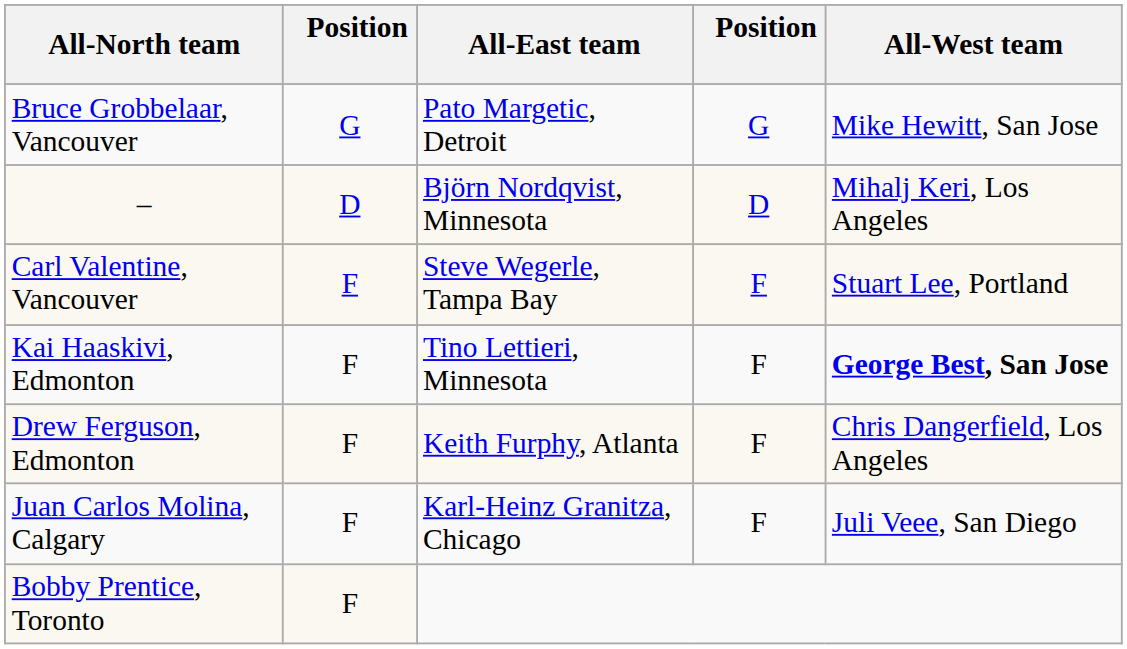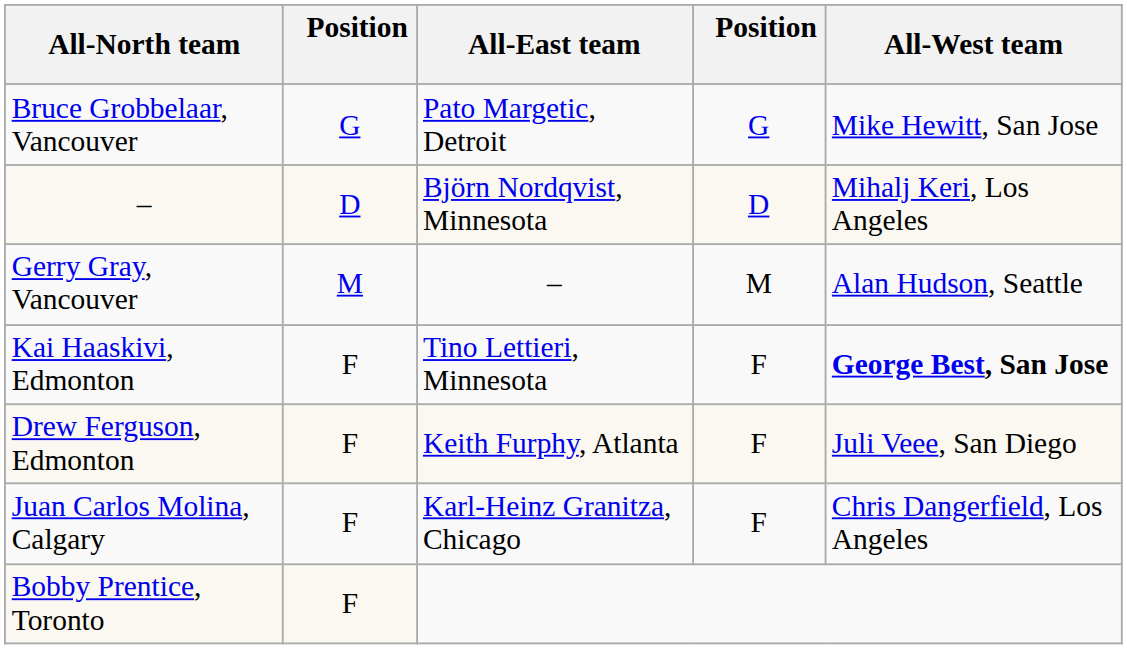 <table class="wikitable">
 <tr>
 <th>All-North team</th>
 <th>  Position  </th>
 <th>All-East team</th>
 <th>  Position  </th>
 <th>All-West team</th>
 </tr>
 <tr>
 <td><a href='#'>Bruce Grobbelaar</a>, Vancouver</td>
 <td align=center><a href='#'>G</a></td>
 <td><a href='#'>Pato Margetic</a>, Detroit</td>
 <td align=center><a href='#'>G</a></td>
 <td><a href='#'>Mike Hewitt</a>, San Jose</td>
 </tr>
 <tr bgcolor=#FAF8F0>
 <td align=center>–</td>
 <td align=center><a href='#'>D</a></td>
 <td><a href='#'>Björn Nordqvist</a>, Minnesota</td>
 <td align=center><a href='#'>D</a></td>
 <td><a href='#'>Mihalj Keri</a>, Los Angeles</td>
 </tr>
-<tr bgcolor=#FAF8F0>
-<td><a href='#'>Carl Valentine</a>, Vancouver</td>
-<td align=center><a href='#'>F</a></td>
-<td><a href='#'>Steve Wegerle</a>, Tampa Bay</td>
-<td align=center><a href='#'>F</a></td>
-<td><a href='#'>Stuart Lee</a>, Portland</td>
+<tr>
+<td><a href='#'>Gerry Gray</a>, Vancouver</td>
+<td align=center><a href='#'>M</a></td>
+<td align=center>–</td>
+<td align=center>M</td>
+<td><a href='#'>Alan Hudson</a>, Seattle</td>
 </tr>
 <tr>
 <td><a href='#'>Kai Haaskivi</a>, Edmonton</td>
 <td align=center>F</td>
 <td><a href='#'>Tino Lettieri</a>, Minnesota</td>
 <td align=center>F</td>
 <td><strong><a href='#'>George Best</a>, San Jose</strong></td>
 </tr>
 <tr bgcolor=#FAF8F0>
 <td><a href='#'>Drew Ferguson</a>, Edmonton</td>
 <td align=center>F</td>
 <td><a href='#'>Keith Furphy</a>, Atlanta</td>
 <td align=center>F</td>
-<td><a href='#'>Chris Dangerfield</a>, Los Angeles</td>
+<td><a href='#'>Juli Veee</a>, San Diego</td>
 </tr>
 <tr>
 <td><a href='#'>Juan Carlos Molina</a>, Calgary</td>
 <td align=center>F</td>
 <td><a href='#'>Karl-Heinz Granitza</a>, Chicago</td>
 <td align=center>F</td>
-<td><a href='#'>Juli Veee</a>, San Diego</td>
+<td><a href='#'>Chris Dangerfield</a>, Los Angeles</td>
 </tr>
 <tr bgcolor=#FAF8F0>
 <td><a href='#'>Bobby Prentice</a>, Toronto</td>
 <td align=center>F</td>
 </tr>
 </table>
